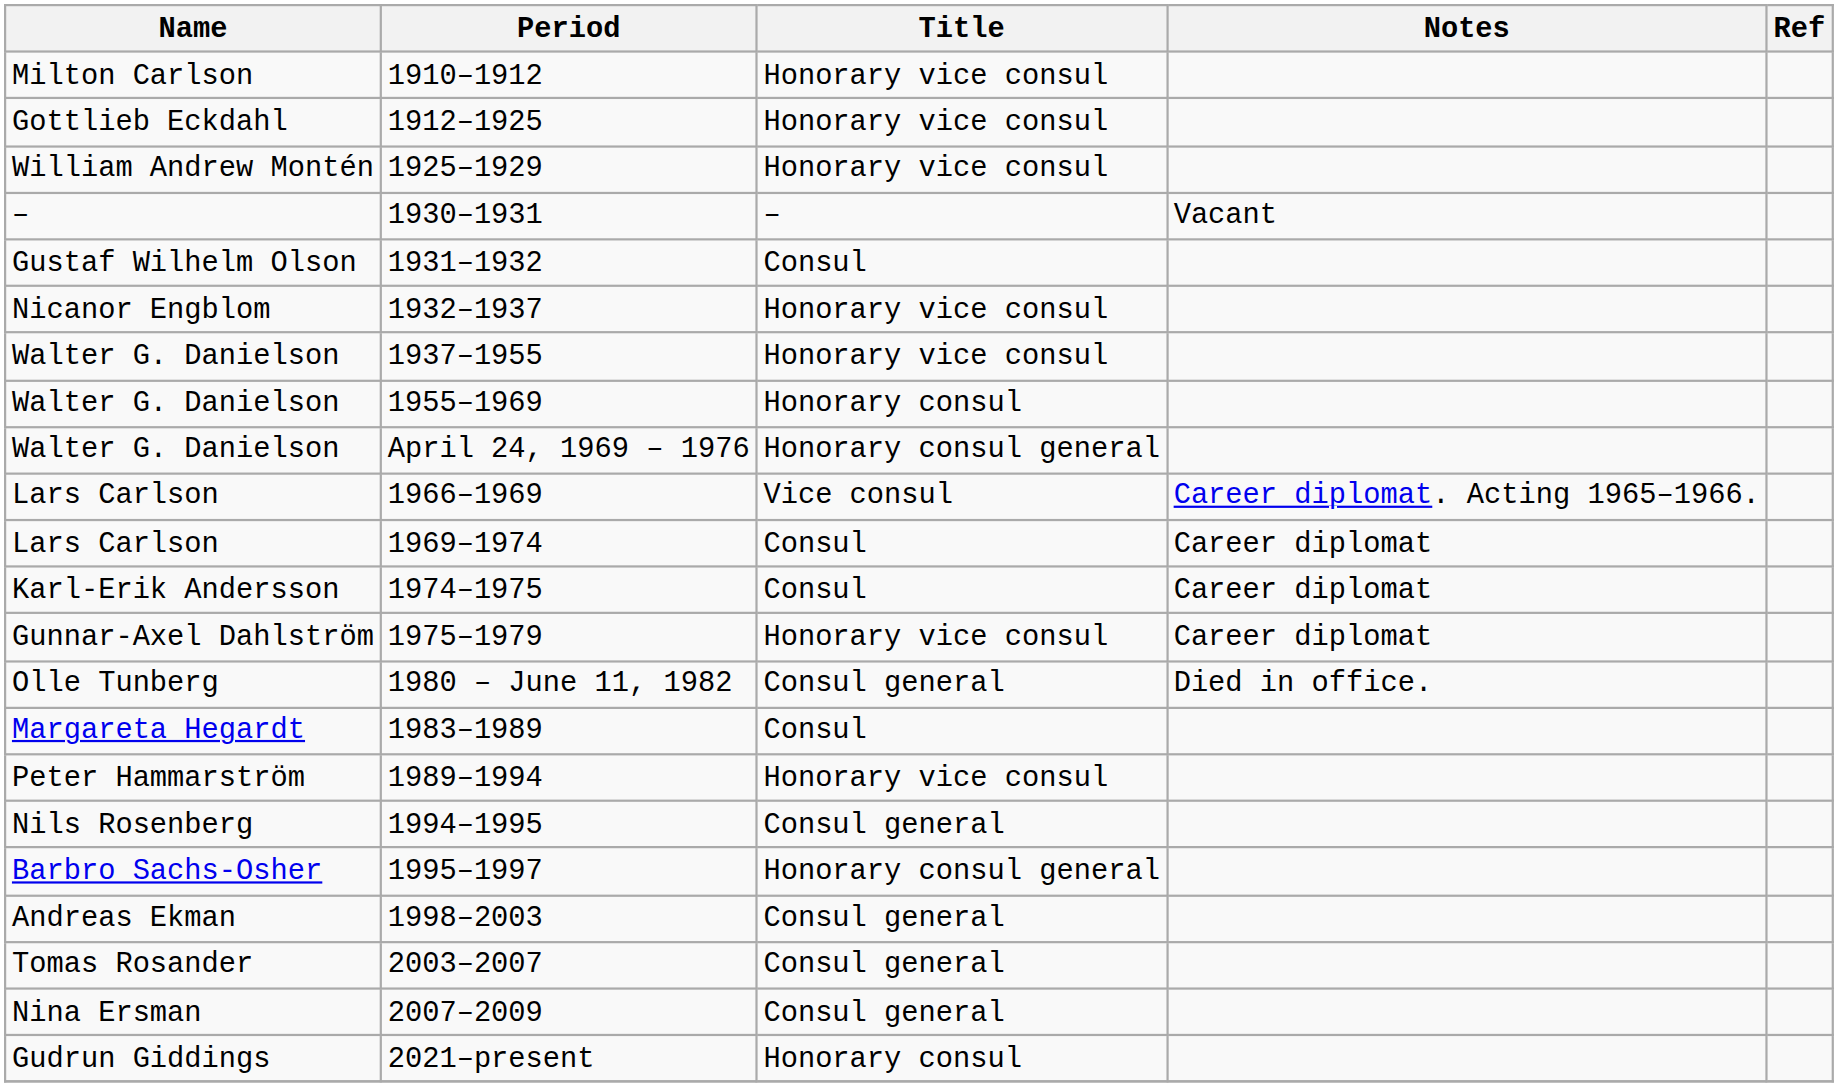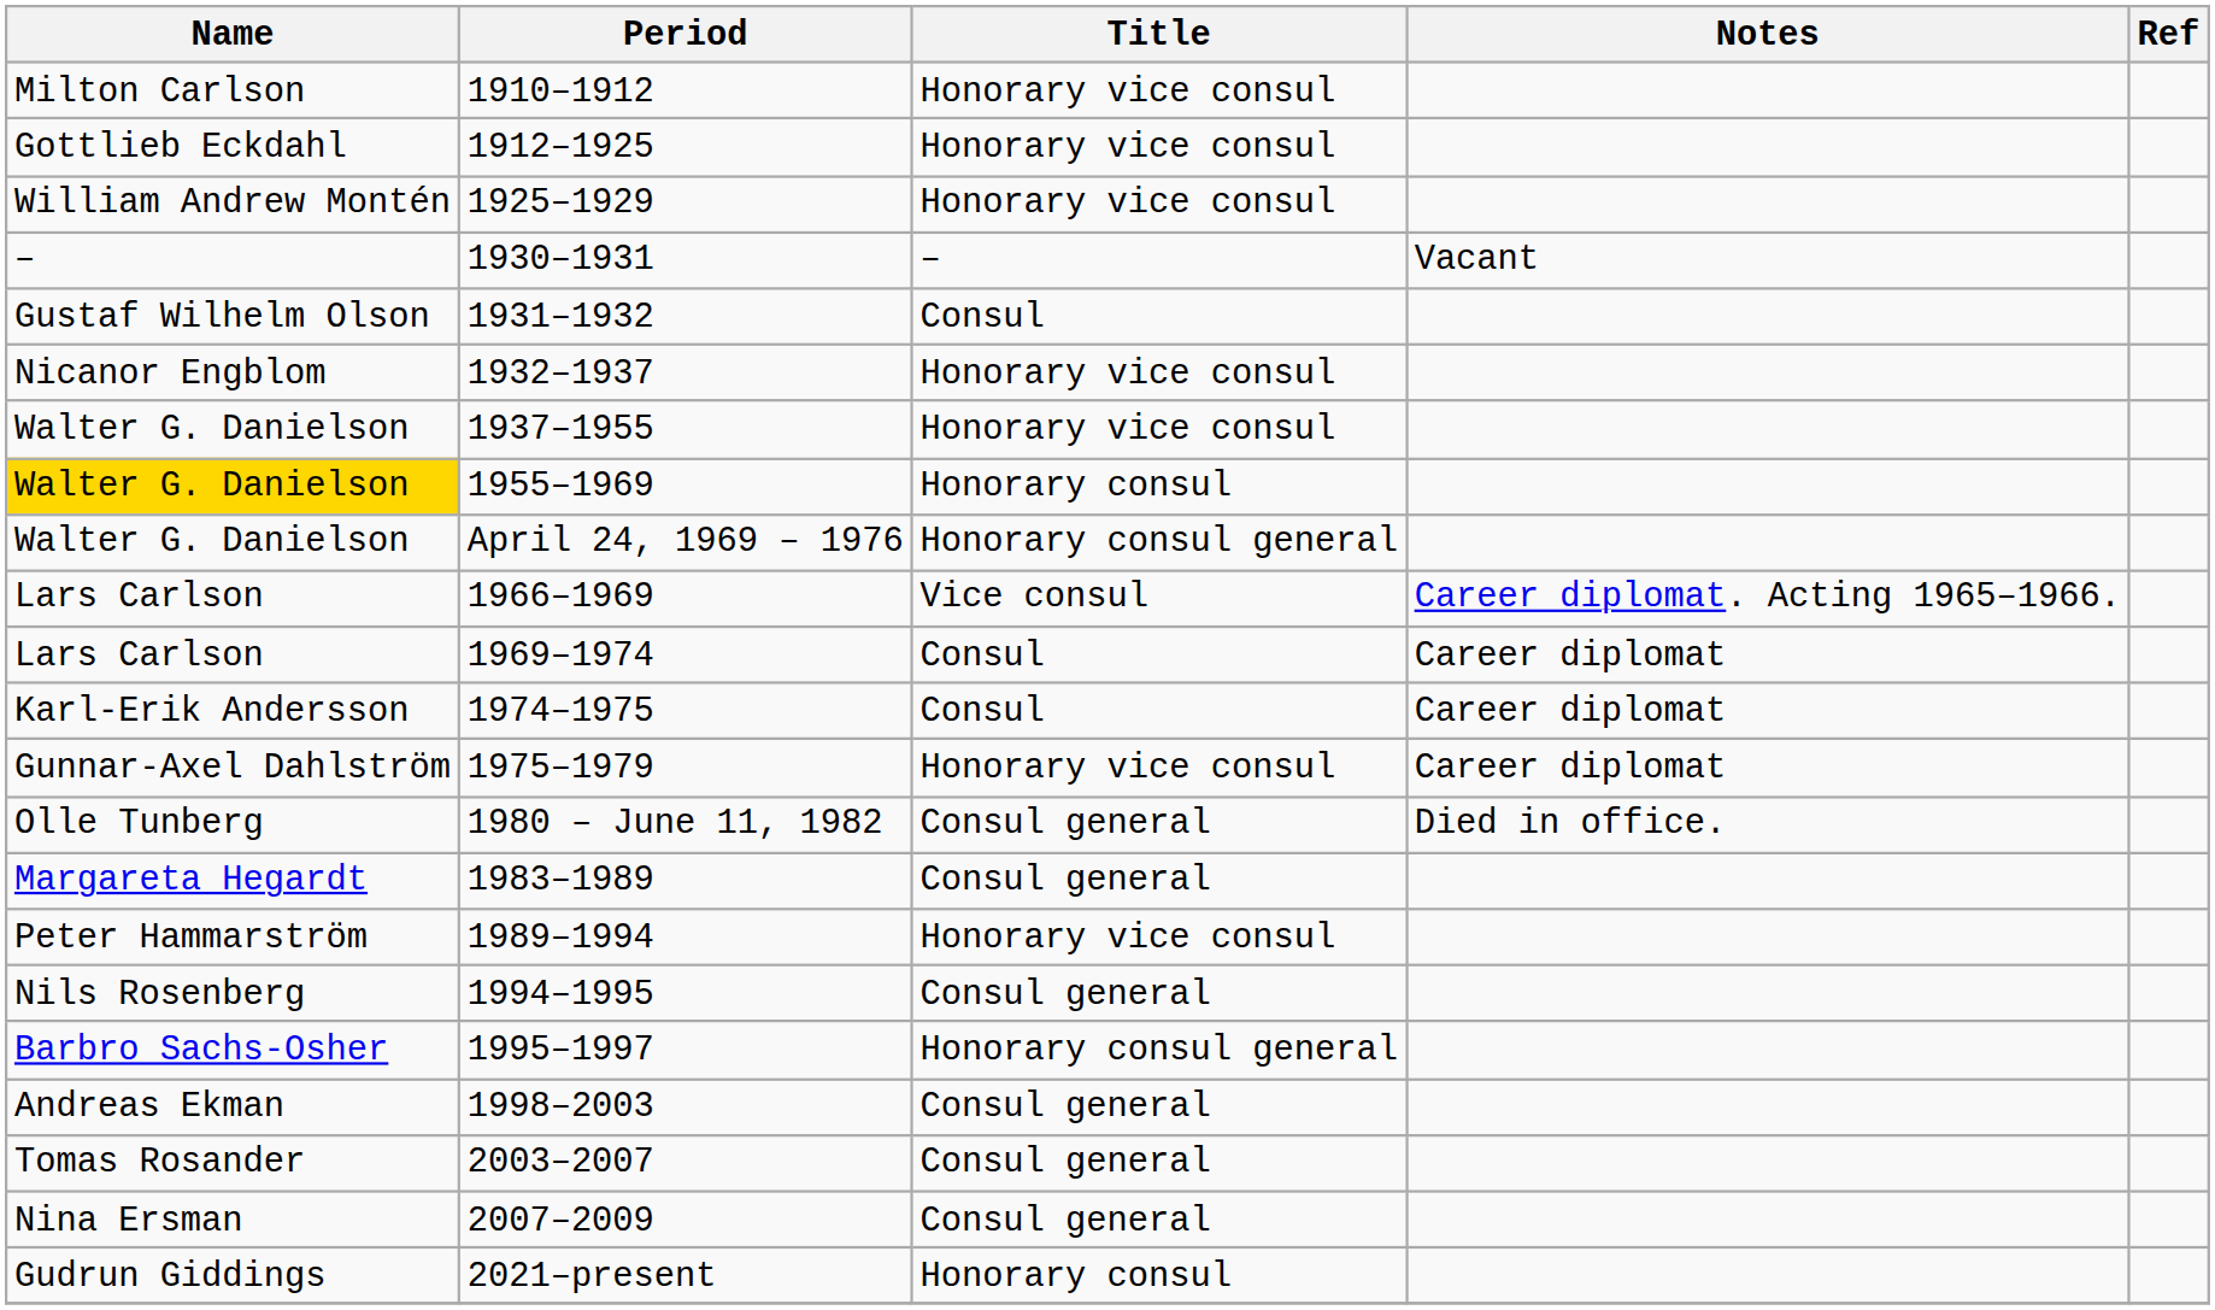 <table class="wikitable">
 <tr>
 <th>Name</th>
 <th>Period</th>
 <th>Title</th>
 <th>Notes</th>
 <th>Ref</th>
 </tr>
 <tr>
 <td>Milton Carlson</td>
 <td>1910–1912</td>
 <td>Honorary vice consul</td>
 <td></td>
 <td></td>
 </tr>
 <tr>
 <td>Gottlieb Eckdahl</td>
 <td>1912–1925</td>
 <td>Honorary vice consul</td>
 <td></td>
 <td></td>
 </tr>
 <tr>
 <td>William Andrew Montén</td>
 <td>1925–1929</td>
 <td>Honorary vice consul</td>
 <td></td>
 <td></td>
 </tr>
 <tr>
 <td>–</td>
 <td>1930–1931</td>
 <td>–</td>
 <td>Vacant</td>
 <td></td>
 </tr>
 <tr>
 <td>Gustaf Wilhelm Olson</td>
 <td>1931–1932</td>
 <td>Consul</td>
 <td></td>
 <td></td>
 </tr>
 <tr>
 <td>Nicanor Engblom</td>
 <td>1932–1937</td>
 <td>Honorary vice consul</td>
 <td></td>
 <td></td>
 </tr>
 <tr>
 <td>Walter G. Danielson</td>
 <td>1937–1955</td>
 <td>Honorary vice consul</td>
 <td></td>
 <td></td>
 </tr>
 <tr>
-<td>Walter G. Danielson</td>
+<td style="background: gold;">Walter G. Danielson</td>
 <td>1955–1969</td>
 <td>Honorary consul</td>
 <td></td>
 <td></td>
 </tr>
 <tr>
 <td>Walter G. Danielson</td>
 <td>April 24, 1969 – 1976</td>
 <td>Honorary consul general</td>
 <td></td>
 <td></td>
 </tr>
 <tr>
 <td>Lars Carlson</td>
 <td>1966–1969</td>
 <td>Vice consul</td>
 <td><a href='#'>Career diplomat</a>. Acting 1965–1966.</td>
 <td></td>
 </tr>
 <tr>
 <td>Lars Carlson</td>
 <td>1969–1974</td>
 <td>Consul</td>
 <td>Career diplomat</td>
 <td></td>
 </tr>
 <tr>
 <td>Karl-Erik Andersson</td>
 <td>1974–1975</td>
 <td>Consul</td>
 <td>Career diplomat</td>
 <td></td>
 </tr>
 <tr>
 <td>Gunnar-Axel Dahlström</td>
 <td>1975–1979</td>
 <td>Honorary vice consul</td>
 <td>Career diplomat</td>
 <td></td>
 </tr>
 <tr>
 <td>Olle Tunberg</td>
 <td>1980 – June 11, 1982</td>
 <td>Consul general</td>
 <td>Died in office.</td>
 <td></td>
 </tr>
 <tr>
 <td><a href='#'>Margareta Hegardt</a></td>
 <td>1983–1989</td>
-<td>Consul</td>
+<td>Consul general</td>
 <td></td>
 <td></td>
 </tr>
 <tr>
 <td>Peter Hammarström</td>
 <td>1989–1994</td>
 <td>Honorary vice consul</td>
 <td></td>
 <td></td>
 </tr>
 <tr>
 <td>Nils Rosenberg</td>
 <td>1994–1995</td>
 <td>Consul general</td>
 <td></td>
 <td></td>
 </tr>
 <tr>
 <td><a href='#'>Barbro Sachs-Osher</a></td>
 <td>1995–1997</td>
 <td>Honorary consul general</td>
 <td></td>
 <td></td>
 </tr>
 <tr>
 <td>Andreas Ekman</td>
 <td>1998–2003</td>
 <td>Consul general</td>
 <td></td>
 <td></td>
 </tr>
 <tr>
 <td>Tomas Rosander</td>
 <td>2003–2007</td>
 <td>Consul general</td>
 <td></td>
 <td></td>
 </tr>
 <tr>
 <td>Nina Ersman</td>
 <td>2007–2009</td>
 <td>Consul general</td>
 <td></td>
 <td></td>
 </tr>
 <tr>
 <td>Gudrun Giddings</td>
 <td>2021–present</td>
 <td>Honorary consul</td>
 <td></td>
 <td></td>
 </tr>
 <tr>
 </tr>
 </table>
